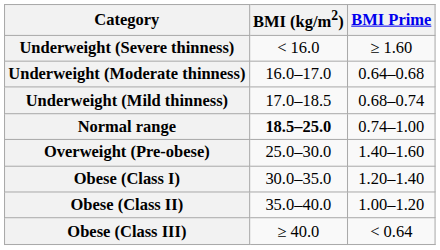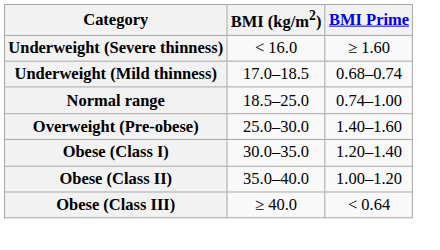 <table class="wikitable plainrowheaders" style="text-align:center">
 <tr>
 <th scope="col">Category</th>
 <th scope="col">BMI (kg/m<sup>2</sup>)</th>
 <th scope="col"><a href='#'>BMI Prime</a></th>
 </tr>
 <tr>
 <th scope="row">Underweight (Severe thinness)</th>
 <td>< 16.0</td>
 <td>≥ 1.60</td>
 </tr>
 <tr>
-<th scope="row">Underweight (Moderate thinness)</th>
-<td class="nowrap">16.0–17.0</td>
-<td class="nowrap">0.64–0.68</td>
-</tr>
-<tr>
 <th scope="row">Underweight (Mild thinness)</th>
 <td>17.0–18.5</td>
 <td>0.68–0.74</td>
 </tr>
 <tr>
 <th scope="row">Normal range</th>
-<td><strong>18.5–25.0</strong></td>
+<td>18.5–25.0</td>
 <td>0.74–1.00</td>
 </tr>
 <tr>
 <th scope="row">Overweight (Pre-obese)</th>
 <td>25.0–30.0</td>
 <td>1.40–1.60</td>
 </tr>
 <tr>
 <th scope="row">Obese (Class I)</th>
 <td>30.0–35.0</td>
 <td>1.20–1.40</td>
 </tr>
 <tr>
 <th scope="row">Obese (Class II)</th>
 <td>35.0–40.0</td>
 <td>1.00–1.20</td>
 </tr>
 <tr>
 <th scope="row">Obese (Class III)</th>
 <td>≥ 40.0</td>
 <td>< 0.64</td>
 </tr>
 </table>
